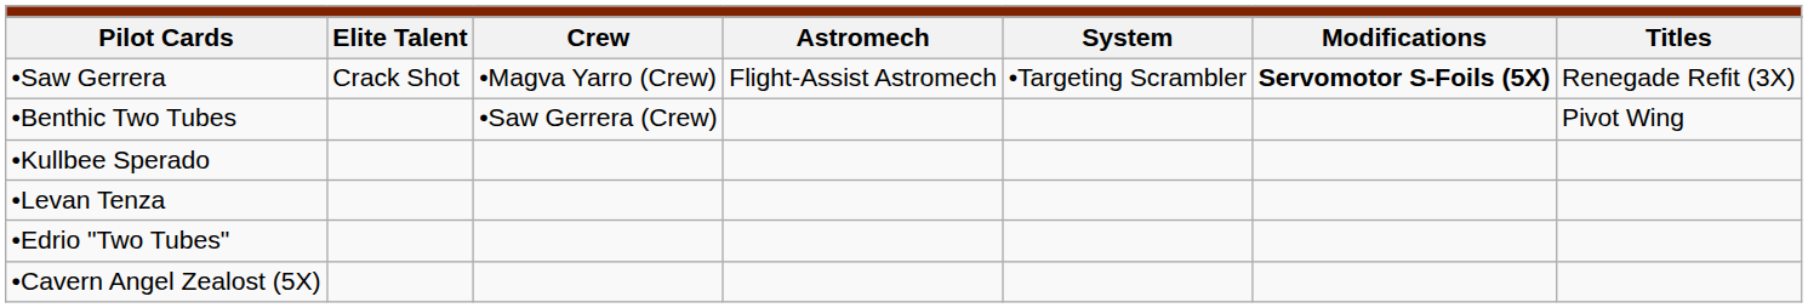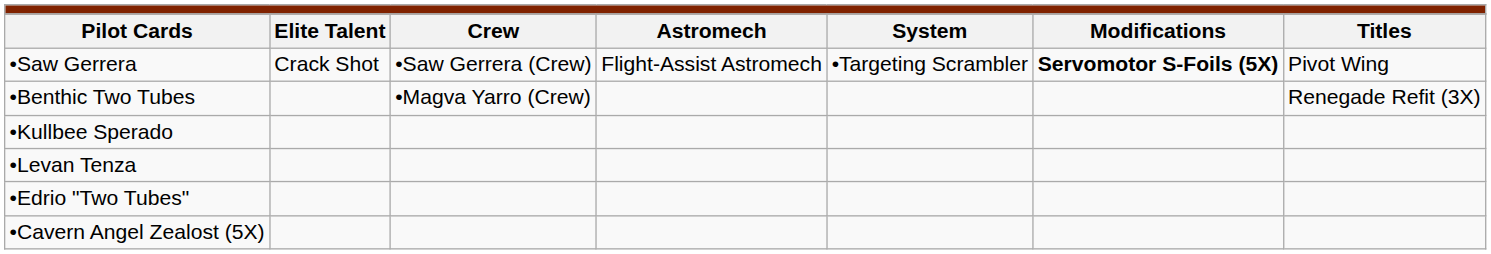 <table class="wikitable sortable">
 <tr style="background:#802200;">
 <td colspan="8"></td>
 </tr>
 <tr style="background:#f0f0f0;">
 </tr>
 <tr>
 <th>Pilot Cards</th>
 <th>Elite Talent</th>
 <th>Crew</th>
 <th>Astromech</th>
 <th>System</th>
 <th>Modifications</th>
 <th>Titles</th>
 </tr>
 <tr>
 <td>•Saw Gerrera</td>
 <td>Crack Shot</td>
-<td>•Magva Yarro (Crew)</td>
+<td>•Saw Gerrera (Crew)</td>
 <td>Flight-Assist Astromech</td>
 <td>•Targeting Scrambler</td>
 <td><strong>Servomotor S-Foils (5X)</strong></td>
-<td>Renegade Refit (3X)</td>
+<td>Pivot Wing</td>
 </tr>
 <tr>
 <td>•Benthic Two Tubes</td>
 <td></td>
-<td>•Saw Gerrera (Crew)</td>
+<td>•Magva Yarro (Crew)</td>
 <td></td>
 <td></td>
 <td></td>
-<td>Pivot Wing</td>
+<td>Renegade Refit (3X)</td>
 </tr>
 <tr>
 <td>•Kullbee Sperado</td>
 <td></td>
 <td></td>
 <td></td>
 <td></td>
 <td></td>
 <td></td>
 </tr>
 <tr>
 <td>•Levan Tenza</td>
 <td></td>
 <td></td>
 <td></td>
 <td></td>
 <td></td>
 <td></td>
 </tr>
 <tr>
 <td>•Edrio "Two Tubes"</td>
 <td></td>
 <td></td>
 <td></td>
 <td></td>
 <td></td>
 <td></td>
 </tr>
 <tr>
 <td>•Cavern Angel Zealost (5X)</td>
 <td></td>
 <td></td>
 <td></td>
 <td></td>
 <td></td>
 <td></td>
 </tr>
 </table>
